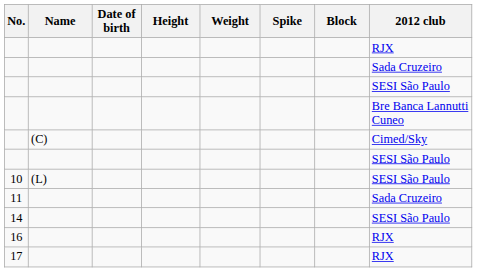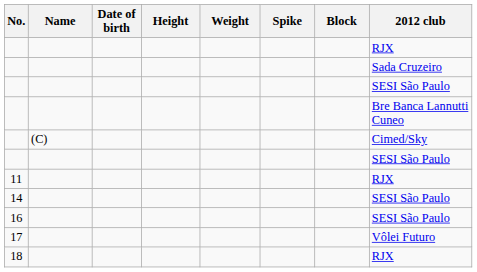 <table class="wikitable sortable" style="font-size:100%; text-align:center;">
 <tr>
 <th>No.</th>
 <th style="width:12em">Name</th>
 <th style="width:8em">Date of birth</th>
 <th style="width:9em">Height</th>
 <th style="width:9em">Weight</th>
 <th style="width:9em">Spike</th>
 <th style="width:9em">Block</th>
 <th style="width:19em">2012 club</th>
 </tr>
 <tr>
 <td></td>
 <td style="text-align:left;"></td>
 <td style="text-align:right;"></td>
 <td></td>
 <td></td>
 <td></td>
 <td></td>
 <td style="text-align:left;"> <a href='#'>RJX</a></td>
 </tr>
 <tr>
 <td></td>
 <td style="text-align:left;"></td>
 <td style="text-align:right;"></td>
 <td></td>
 <td></td>
 <td></td>
 <td></td>
 <td style="text-align:left;"> <a href='#'>Sada Cruzeiro</a></td>
 </tr>
 <tr>
 <td></td>
 <td style="text-align:left;"></td>
 <td style="text-align:right;"></td>
 <td></td>
 <td></td>
 <td></td>
 <td></td>
 <td style="text-align:left;"> <a href='#'>SESI São Paulo</a></td>
 </tr>
 <tr>
 <td></td>
 <td style="text-align:left;"></td>
 <td style="text-align:right;"></td>
 <td></td>
 <td></td>
 <td></td>
 <td></td>
 <td style="text-align:left;"> <a href='#'>Bre Banca Lannutti Cuneo</a></td>
 </tr>
 <tr>
 <td></td>
 <td style="text-align:left;"> (C)</td>
 <td style="text-align:right;"></td>
 <td></td>
 <td></td>
 <td></td>
 <td></td>
 <td style="text-align:left;"> <a href='#'>Cimed/Sky</a></td>
 </tr>
 <tr>
 <td></td>
 <td style="text-align:left;"></td>
 <td style="text-align:right;"></td>
 <td></td>
 <td></td>
 <td></td>
 <td></td>
 <td style="text-align:left;"> <a href='#'>SESI São Paulo</a></td>
 </tr>
 <tr>
-<td>10</td>
-<td style="text-align:left;"> (L)</td>
-<td style="text-align:right;"></td>
-<td></td>
-<td></td>
-<td></td>
-<td></td>
-<td style="text-align:left;"> <a href='#'>SESI São Paulo</a></td>
-</tr>
-<tr>
 <td>11</td>
 <td style="text-align:left;"></td>
 <td style="text-align:right;"></td>
 <td></td>
 <td></td>
 <td></td>
 <td></td>
-<td style="text-align:left;"> <a href='#'>Sada Cruzeiro</a></td>
+<td style="text-align:left;"> <a href='#'>RJX</a></td>
 </tr>
 <tr>
 <td>14</td>
 <td style="text-align:left;"></td>
 <td style="text-align:right;"></td>
 <td></td>
 <td></td>
 <td></td>
 <td></td>
 <td style="text-align:left;"> <a href='#'>SESI São Paulo</a></td>
 </tr>
 <tr>
 <td>16</td>
 <td style="text-align:left;"></td>
 <td style="text-align:right;"></td>
 <td></td>
 <td></td>
 <td></td>
 <td></td>
-<td style="text-align:left;"> <a href='#'>RJX</a></td>
+<td style="text-align:left;"> <a href='#'>SESI São Paulo</a></td>
 </tr>
 <tr>
 <td>17</td>
 <td style="text-align:left;"></td>
 <td style="text-align:right;"></td>
 <td></td>
 <td></td>
 <td></td>
 <td></td>
+<td style="text-align:left;"> <a href='#'>Vôlei Futuro</a></td>
+</tr>
+<tr>
+<td>18</td>
+<td style="text-align:left;"></td>
+<td style="text-align:right;"></td>
+<td></td>
+<td></td>
+<td></td>
+<td></td>
 <td style="text-align:left;"> <a href='#'>RJX</a></td>
 </tr>
 </table>
